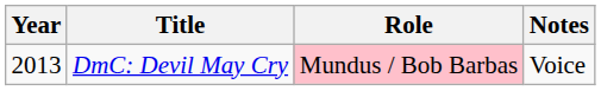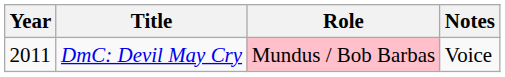 <table class="wikitable">
 <tr>
 <th>Year</th>
 <th>Title</th>
 <th>Role</th>
 <th>Notes</th>
 </tr>
 <tr>
-<td>2013</td>
+<td>2011</td>
 <td><em><a href='#'>DmC: Devil May Cry</a></em></td>
 <td style="background: pink;">Mundus / Bob Barbas</td>
 <td>Voice</td>
 </tr>
 </table>
